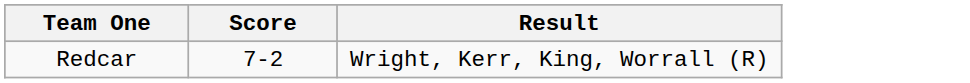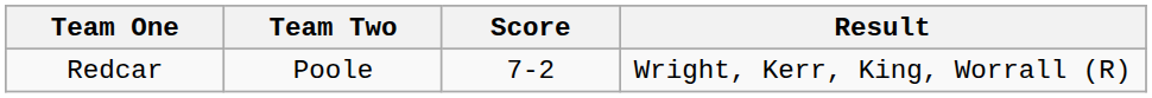 <table class="wikitable" style="text-align: center">
 <tr>
 <th width=100>Team One</th>
+<th width=100>Team Two</th>
 <th width=80>Score</th>
 <th width=250>Result</th>
 </tr>
 <tr>
 <td>Redcar</td>
+<td>Poole</td>
 <td>7-2</td>
 <td>Wright, Kerr, King, Worrall (R)</td>
 </tr>
 </table>
